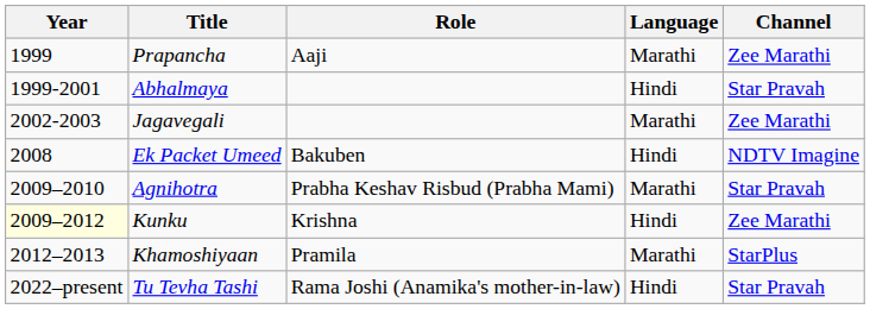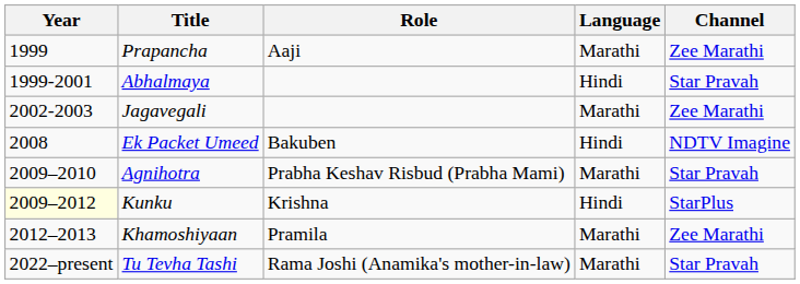 <table class="wikitable sortable">
 <tr>
 <th>Year</th>
 <th>Title</th>
 <th>Role</th>
 <th>Language</th>
 <th>Channel</th>
 </tr>
 <tr>
 <td>1999</td>
 <td><em>Prapancha</em></td>
 <td>Aaji</td>
 <td>Marathi</td>
 <td><a href='#'>Zee Marathi</a></td>
 </tr>
 <tr>
 <td>1999-2001</td>
 <td><em><a href='#'>Abhalmaya</a></em></td>
 <td></td>
 <td>Hindi</td>
 <td><a href='#'>Star Pravah</a></td>
 </tr>
 <tr>
 <td>2002-2003</td>
 <td><em>Jagavegali</em></td>
 <td></td>
 <td>Marathi</td>
 <td><a href='#'>Zee Marathi</a></td>
 </tr>
 <tr>
 <td>2008</td>
 <td><em><a href='#'>Ek Packet Umeed</a></em></td>
 <td>Bakuben</td>
 <td>Hindi</td>
 <td><a href='#'>NDTV Imagine</a></td>
 </tr>
 <tr>
 <td>2009–2010</td>
 <td><em><a href='#'>Agnihotra</a></em></td>
 <td>Prabha Keshav Risbud (Prabha Mami)</td>
 <td>Marathi</td>
 <td><a href='#'>Star Pravah</a></td>
 </tr>
 <tr>
 <td style="background: lightyellow;">2009–2012</td>
 <td><em>Kunku</em></td>
 <td>Krishna</td>
 <td>Hindi</td>
-<td><a href='#'>Zee Marathi</a></td>
+<td><a href='#'>StarPlus</a></td>
 </tr>
 <tr>
 <td>2012–2013</td>
 <td><em>Khamoshiyaan</em></td>
 <td>Pramila</td>
 <td>Marathi</td>
-<td><a href='#'>StarPlus</a></td>
+<td><a href='#'>Zee Marathi</a></td>
 </tr>
 <tr>
 <td>2022–present</td>
 <td><em><a href='#'>Tu Tevha Tashi</a></em></td>
 <td>Rama Joshi (Anamika's mother-in-law)</td>
-<td>Hindi</td>
+<td>Marathi</td>
 <td><a href='#'>Star Pravah</a></td>
 </tr>
 </table>
